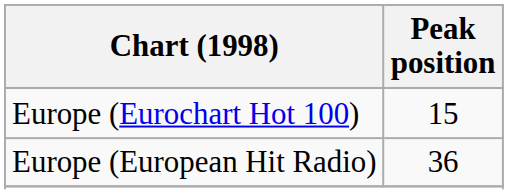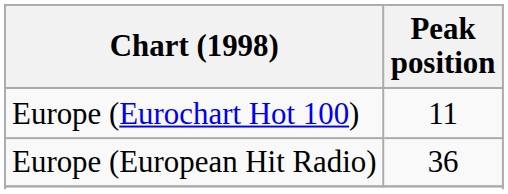 <table class="wikitable sortable">
 <tr>
 <th style="text-align:center;">Chart (1998)</th>
 <th style="text-align:center;">Peak<br>position</th>
 </tr>
 <tr>
 </tr>
 <tr>
 </tr>
 <tr>
 <td>Europe (<a href='#'>Eurochart Hot 100</a>)</td>
-<td style="text-align:center;">15</td>
+<td style="text-align:center;">11</td>
 </tr>
 <tr>
 <td>Europe (European Hit Radio)</td>
 <td style="text-align:center;">36</td>
 </tr>
 <tr>
 </tr>
 <tr>
 </tr>
 <tr>
 </tr>
 <tr>
 </tr>
 <tr>
 </tr>
 <tr>
 </tr>
 <tr>
 </tr>
 <tr>
 </tr>
 <tr>
 </tr>
 <tr>
 </tr>
 <tr>
 </tr>
 <tr>
 </tr>
 </table>
